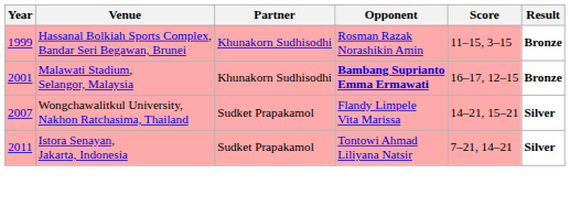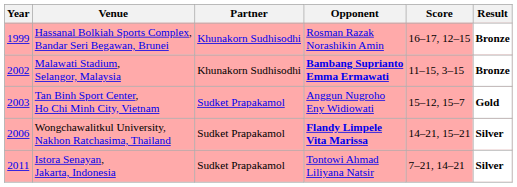 <table class="sortable wikitable" style="font-size: 90%;">
 <tr>
 <th>Year</th>
 <th>Venue</th>
 <th>Partner</th>
 <th>Opponent</th>
 <th>Score</th>
 <th>Result</th>
 </tr>
 <tr style="background:#FFAAAA">
 <td align="center"><a href='#'>1999</a></td>
 <td align="left"><a href='#'>Hassanal Bolkiah Sports Complex</a>,<br><a href='#'>Bandar Seri Begawan, Brunei</a></td>
 <td align="left"> <a href='#'>Khunakorn Sudhisodhi</a></td>
 <td align="left"> <a href='#'>Rosman Razak</a> <br>  <a href='#'>Norashikin Amin</a></td>
+<td align="left">16–17, 12–15</td>
+<td style="text-align:left; background:white"> <strong>Bronze</strong></td>
+</tr>
+<tr style="background:#FFAAAA">
+<td align="center"><a href='#'>2002</a></td>
+<td align="left"><a href='#'>Malawati Stadium</a>,<br><a href='#'>Selangor, Malaysia</a></td>
+<td align="left"> Khunakorn Sudhisodhi</td>
+<td align="left"><strong> <a href='#'>Bambang Suprianto</a> <br>  <a href='#'>Emma Ermawati</a></strong></td>
 <td align="left">11–15, 3–15</td>
 <td style="text-align:left; background:white"> <strong>Bronze</strong></td>
 </tr>
 <tr style="background:#FFAAAA">
-<td align="center"><a href='#'>2001</a></td>
-<td align="left"><a href='#'>Malawati Stadium</a>,<br><a href='#'>Selangor, Malaysia</a></td>
-<td align="left"> Khunakorn Sudhisodhi</td>
-<td align="left"><strong> <a href='#'>Bambang Suprianto</a> <br>  <a href='#'>Emma Ermawati</a></strong></td>
-<td align="left">16–17, 12–15</td>
-<td style="text-align:left; background:white"> <strong>Bronze</strong></td>
+<td align="center"><a href='#'>2003</a></td>
+<td align="left"><a href='#'>Tan Binh Sport Center</a>,<br><a href='#'>Ho Chi Minh City, Vietnam</a></td>
+<td align="left"> <a href='#'>Sudket Prapakamol</a></td>
+<td align="left"> <a href='#'>Anggun Nugroho</a> <br>  <a href='#'>Eny Widiowati</a></td>
+<td align="left">15–12, 15–7</td>
+<td style="text-align:left; background:white"> <strong>Gold</strong></td>
 </tr>
 <tr style="background:#FFAAAA">
-<td align="center"><a href='#'>2007</a></td>
+<td align="center"><a href='#'>2006</a></td>
 <td align="left">Wongchawalitkul University,<br><a href='#'>Nakhon Ratchasima, Thailand</a></td>
 <td align="left"> Sudket Prapakamol</td>
-<td align="left"> <a href='#'>Flandy Limpele</a> <br>  <a href='#'>Vita Marissa</a></td>
+<td align="left"><strong> <a href='#'>Flandy Limpele</a> <br>  <a href='#'>Vita Marissa</a></strong></td>
 <td align="left">14–21, 15–21</td>
 <td style="text-align:left; background:white"> <strong>Silver</strong></td>
 </tr>
 <tr style="background:#FFAAAA">
 <td align="center"><a href='#'>2011</a></td>
 <td align="left"><a href='#'>Istora Senayan</a>,<br><a href='#'>Jakarta, Indonesia</a></td>
 <td align="left"> Sudket Prapakamol</td>
 <td align="left"> <a href='#'>Tontowi Ahmad</a> <br>  <a href='#'>Liliyana Natsir</a></td>
 <td align="left">7–21, 14–21</td>
 <td style="text-align:left; background:white"> <strong>Silver</strong></td>
 </tr>
 </table>
